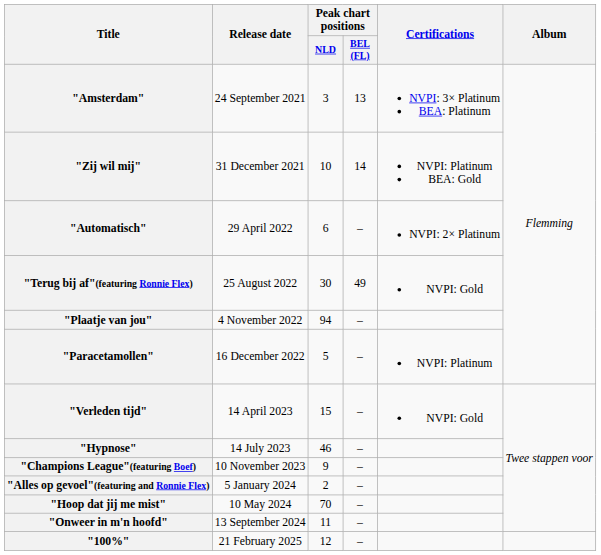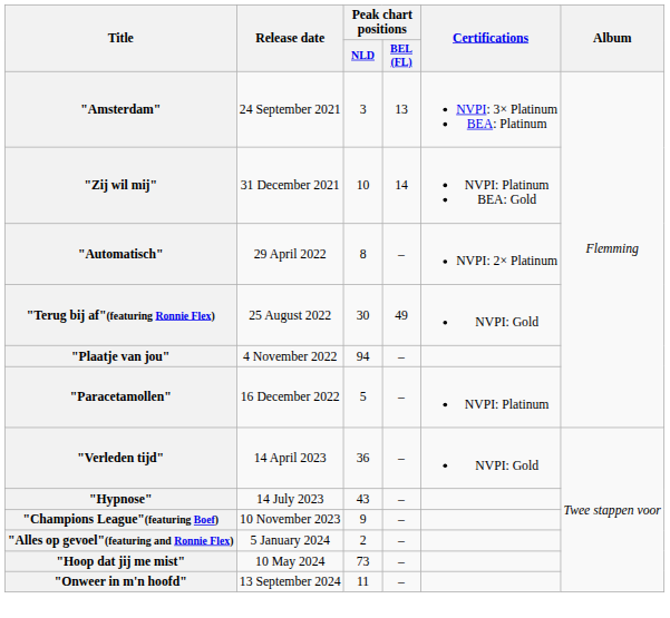 <table class="wikitable plainrowheaders" style="text-align:center;">
 <tr>
 <th scope="col" rowspan="2">Title</th>
 <th scope="col" rowspan="2">Release date</th>
 <th scope="col" colspan="2">Peak chart positions</th>
 <th scope="col" rowspan="2"><a href='#'>Certifications</a></th>
 <th scope="col" rowspan="2">Album</th>
 </tr>
 <tr>
 <th scope="col" style="width:3em;font-size:85%;"><a href='#'>NLD</a><br></th>
 <th scope="col" style="width:3em;font-size:85%;"><a href='#'>BEL<br>(FL)</a><br></th>
 </tr>
 <tr>
 <th scope="row">"Amsterdam"</th>
 <td>24 September 2021</td>
 <td>3</td>
 <td>13</td>
 <td><br><ul><li><a href='#'>NVPI</a>: 3× Platinum</li><li><a href='#'>BEA</a>: Platinum</li></ul></td>
 <td rowspan=6><em>Flemming</em></td>
 </tr>
 <tr>
 <th scope="row">"Zij wil mij"</th>
 <td>31 December 2021</td>
 <td>10</td>
 <td>14</td>
 <td><br><ul><li>NVPI: Platinum</li><li>BEA: Gold</li></ul></td>
 </tr>
 <tr>
 <th scope="row">"Automatisch"</th>
 <td>29 April 2022</td>
-<td>6</td>
+<td>8</td>
 <td>–</td>
 <td><br><ul><li>NVPI: 2× Platinum</li></ul></td>
 </tr>
 <tr>
 <th scope="row">"Terug bij af"<small>(featuring <a href='#'>Ronnie Flex</a>)</small></th>
 <td>25 August 2022</td>
 <td>30</td>
 <td>49</td>
 <td><br><ul><li>NVPI: Gold</li></ul></td>
 </tr>
 <tr>
 <th scope="row">"Plaatje van jou"</th>
 <td>4 November 2022</td>
 <td>94</td>
 <td>–</td>
 <td></td>
 </tr>
 <tr>
 <th scope="row">"Paracetamollen"</th>
 <td>16 December 2022</td>
 <td>5</td>
 <td>–</td>
 <td><br><ul><li>NVPI: Platinum</li></ul></td>
 </tr>
 <tr>
 <th scope="row">"Verleden tijd"</th>
 <td>14 April 2023</td>
-<td>15</td>
+<td>36</td>
 <td>–</td>
 <td><br><ul><li>NVPI: Gold</li></ul></td>
 <td rowspan=6><em>Twee stappen voor</em></td>
 </tr>
 <tr>
 <th scope="row">"Hypnose"</th>
 <td>14 July 2023</td>
-<td>46</td>
+<td>43</td>
 <td>–</td>
 <td></td>
 </tr>
 <tr>
 <th scope="row">"Champions League"<small>(featuring <a href='#'>Boef</a>)</small></th>
 <td>10 November 2023</td>
 <td>9</td>
 <td>–</td>
 <td></td>
 </tr>
 <tr>
 <th scope="row">"Alles op gevoel"<small>(featuring  and <a href='#'>Ronnie Flex</a>)</small></th>
 <td>5 January 2024</td>
 <td>2</td>
 <td>–</td>
 <td></td>
 </tr>
 <tr>
 <th scope="row">"Hoop dat jij me mist"</th>
 <td>10 May 2024</td>
-<td>70</td>
+<td>73</td>
 <td>–</td>
 <td></td>
 </tr>
 <tr>
 <th scope="row">"Onweer in m'n hoofd"</th>
 <td>13 September 2024</td>
 <td>11</td>
 <td>–</td>
 <td></td>
 </tr>
-<tr>
-<th scope="row">"100%"<br></th>
-<td>21 February 2025</td>
-<td>12</td>
-<td>–</td>
-<td></td>
-<td></td>
-</tr>
 </table>
